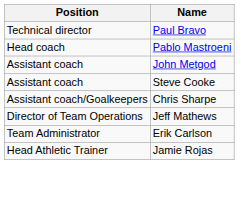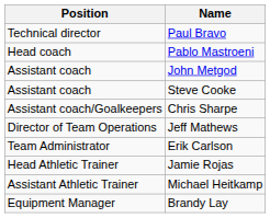 <table class="wikitable">
 <tr>
 <th>Position</th>
 <th>Name</th>
 </tr>
 <tr>
 <td>Technical director</td>
 <td><a href='#'>Paul Bravo</a></td>
 </tr>
 <tr>
 <td>Head coach</td>
 <td><a href='#'>Pablo Mastroeni</a></td>
 </tr>
 <tr>
 <td>Assistant coach</td>
 <td><a href='#'>John Metgod</a></td>
 </tr>
 <tr>
 <td>Assistant coach</td>
 <td>Steve Cooke</td>
 </tr>
 <tr>
 <td>Assistant coach/Goalkeepers</td>
 <td>Chris Sharpe</td>
 </tr>
 <tr>
 <td>Director of Team Operations</td>
 <td>Jeff Mathews</td>
 </tr>
 <tr>
 <td>Team Administrator</td>
 <td>Erik Carlson</td>
 </tr>
 <tr>
 <td>Head Athletic Trainer</td>
 <td>Jamie Rojas</td>
 </tr>
+<tr>
+<td>Assistant Athletic Trainer</td>
+<td>Michael Heitkamp</td>
+</tr>
+<tr>
+<td>Equipment Manager</td>
+<td>Brandy Lay</td>
+</tr>
 </table>
